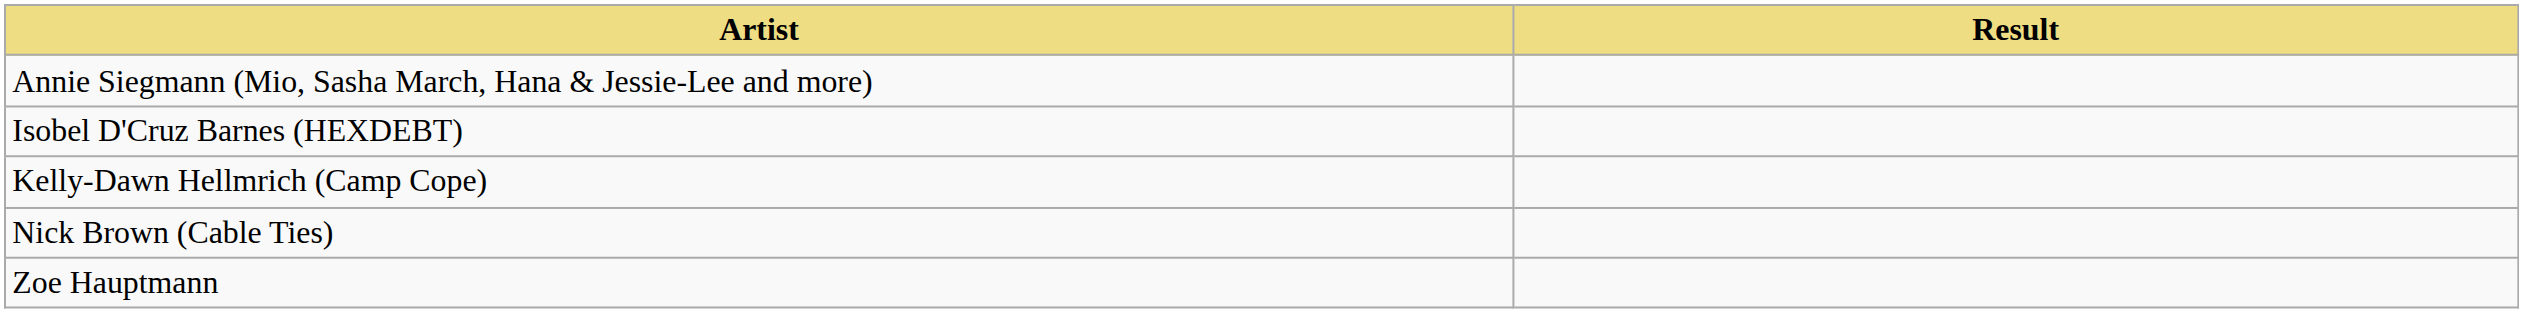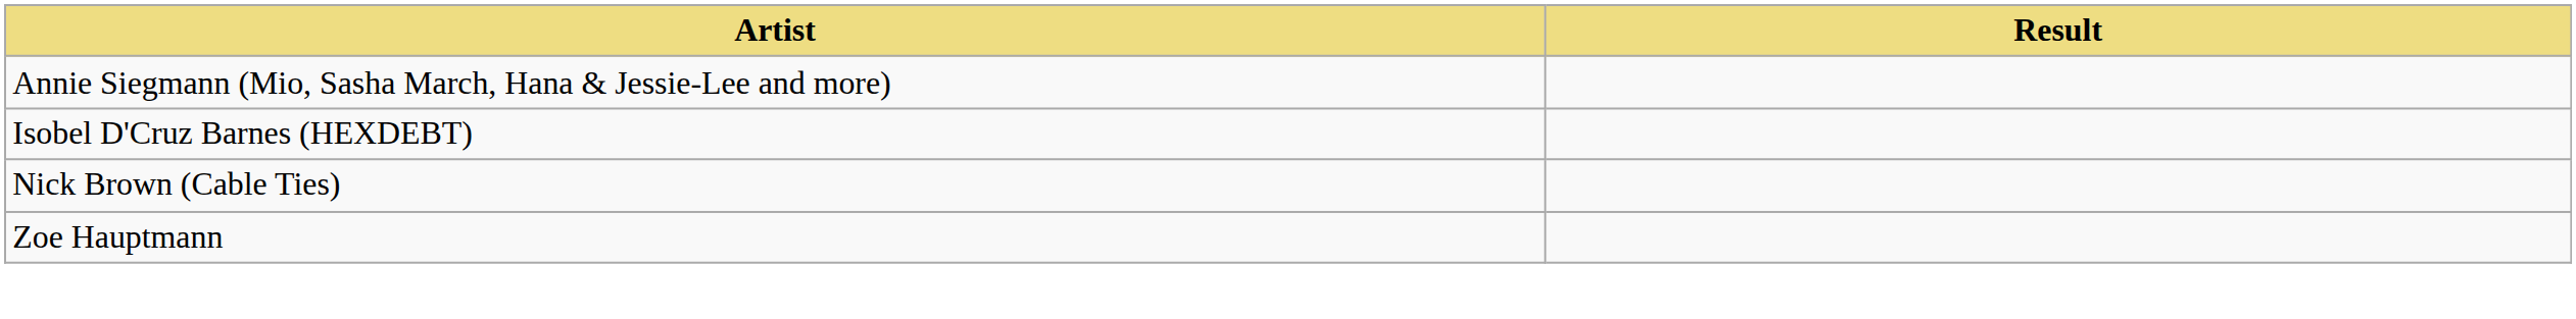 <table class="wikitable" width=100%>
 <tr>
 <th style="width:15%;background:#EEDD82;">Artist</th>
 <th style="width:10%;background:#EEDD82;">Result</th>
 </tr>
 <tr>
 <td>Annie Siegmann (Mio, Sasha March, Hana & Jessie-Lee and more)</td>
 <td></td>
 </tr>
 <tr>
 <td>Isobel D'Cruz Barnes (HEXDEBT)</td>
 <td></td>
 </tr>
 <tr>
-<td>Kelly-Dawn Hellmrich (Camp Cope)</td>
-<td></td>
-</tr>
-<tr>
 <td>Nick Brown (Cable Ties)</td>
 <td></td>
 </tr>
 <tr>
 <td>Zoe Hauptmann</td>
 <td></td>
 </tr>
 </table>
